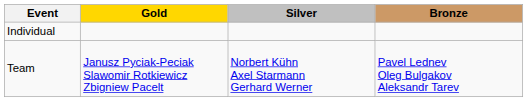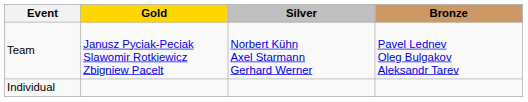 <table class="wikitable">
 <tr>
 <th width="100">Event</th>
 <th style="background-color:gold;" width="200"> Gold</th>
 <th style="background-color:silver;" width="200">Silver</th>
 <th style="background-color:#CC9966;" width="200"> Bronze</th>
 </tr>
 <tr>
+<td>Team</td>
+<td> <br><a href='#'>Janusz Pyciak-Peciak</a><br> <a href='#'>Slawomir Rotkiewicz</a><br> <a href='#'>Zbigniew Pacelt</a></td>
+<td> <br> <a href='#'>Norbert Kühn</a> <br> <a href='#'>Axel Starmann</a><br> <a href='#'>Gerhard Werner</a></td>
+<td> <br> <a href='#'>Pavel Lednev</a> <br> <a href='#'>Oleg Bulgakov</a><br> <a href='#'>Aleksandr Tarev</a></td>
+</tr>
+<tr>
 <td>Individual</td>
 <td></td>
 <td></td>
 <td></td>
 </tr>
-<tr>
-<td>Team</td>
-<td> <br><a href='#'>Janusz Pyciak-Peciak</a><br> <a href='#'>Slawomir Rotkiewicz</a><br> <a href='#'>Zbigniew Pacelt</a></td>
-<td> <br> <a href='#'>Norbert Kühn</a> <br> <a href='#'>Axel Starmann</a><br> <a href='#'>Gerhard Werner</a></td>
-<td> <br> <a href='#'>Pavel Lednev</a> <br> <a href='#'>Oleg Bulgakov</a><br> <a href='#'>Aleksandr Tarev</a></td>
-</tr>
 </table>
